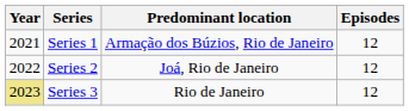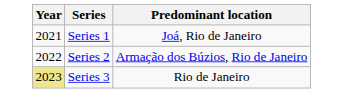 <table class="wikitable" style="text-align:center; margin:auto;">
 <tr>
 <th>Year</th>
 <th>Series</th>
 <th>Predominant location</th>
-<th>Episodes</th>
 </tr>
 <tr>
 <td>2021</td>
 <td><a href='#'>Series 1</a></td>
-<td><a href='#'>Armação dos Búzios</a>, <a href='#'>Rio de Janeiro</a></td>
-<td>12</td>
+<td><a href='#'>Joá</a>, Rio de Janeiro</td>
 </tr>
 <tr>
 <td>2022</td>
 <td><a href='#'>Series 2</a></td>
-<td><a href='#'>Joá</a>, Rio de Janeiro</td>
-<td>12</td>
+<td><a href='#'>Armação dos Búzios</a>, <a href='#'>Rio de Janeiro</a></td>
 </tr>
 <tr>
 <td style="background: khaki;">2023</td>
 <td><a href='#'>Series 3</a></td>
 <td>Rio de Janeiro</td>
-<td>12</td>
 </tr>
 </table>
